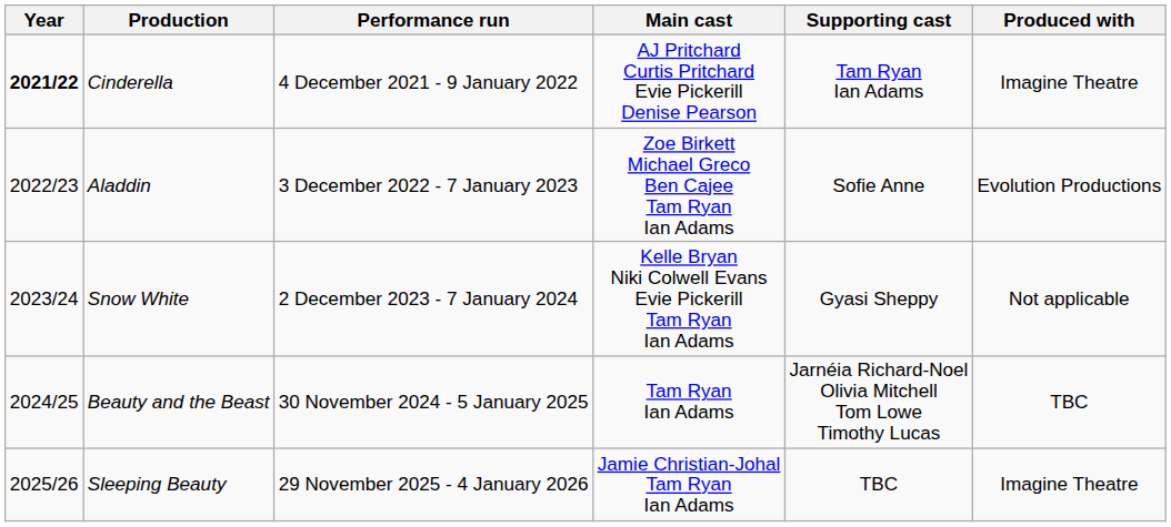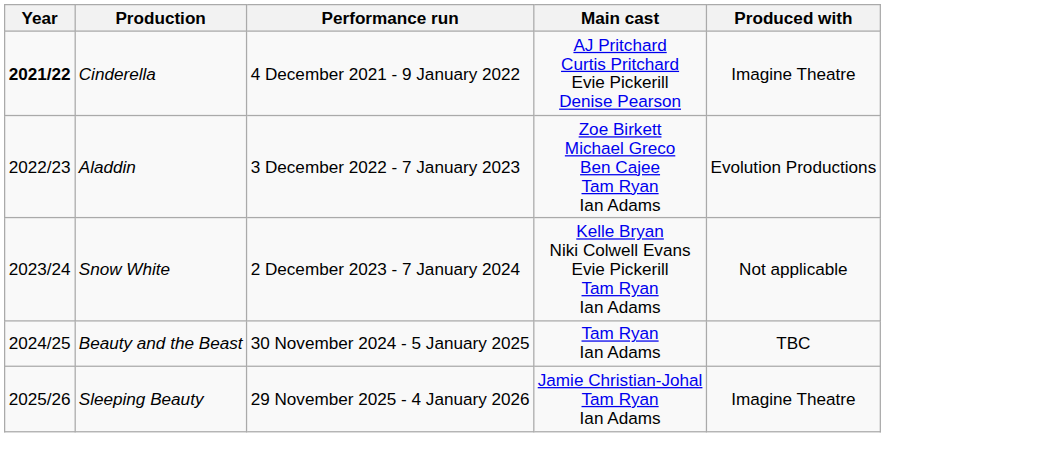 <table class="wikitable" style="font-size:85%" width:90%;>
 <tr>
 <th>Year</th>
 <th>Production</th>
 <th>Performance run</th>
 <th>Main cast</th>
-<th>Supporting cast</th>
 <th>Produced with</th>
 </tr>
 <tr>
 <td><strong>2021/22</strong></td>
 <td><em>Cinderella</em></td>
 <td>4 December 2021 - 9 January 2022</td>
 <td align="center"><a href='#'>AJ Pritchard</a><br><a href='#'>Curtis Pritchard</a><br>Evie Pickerill<br><a href='#'>Denise Pearson</a></td>
-<td align="center"><a href='#'>Tam Ryan</a><br>Ian Adams</td>
 <td align="center">Imagine Theatre</td>
 </tr>
 <tr>
 <td>2022/23</td>
 <td><em>Aladdin</em> </td>
 <td>3 December 2022 - 7 January 2023</td>
 <td align="center"><a href='#'>Zoe Birkett</a><br><a href='#'>Michael Greco</a><br><a href='#'>Ben Cajee</a><br><a href='#'>Tam Ryan</a><br>Ian Adams</td>
-<td align="center">Sofie Anne</td>
 <td align="center">Evolution Productions</td>
 </tr>
 <tr>
 <td>2023/24</td>
 <td><em>Snow White</em></td>
 <td>2 December 2023 - 7 January 2024</td>
 <td align="center"><a href='#'>Kelle Bryan</a><br>Niki Colwell Evans<br>Evie Pickerill<br><a href='#'>Tam Ryan</a><br>Ian Adams</td>
-<td align="center">Gyasi Sheppy</td>
 <td align="center">Not applicable</td>
 </tr>
 <tr>
 <td>2024/25</td>
 <td><em>Beauty and the Beast</em></td>
 <td>30 November 2024 - 5 January 2025</td>
 <td align="center"><a href='#'>Tam Ryan</a><br>Ian Adams</td>
-<td align="center">Jarnéia Richard-Noel<br>Olivia Mitchell<br>Tom Lowe<br>Timothy Lucas</td>
 <td align="center">TBC</td>
 </tr>
 <tr>
 <td>2025/26</td>
 <td><em>Sleeping Beauty</em> </td>
 <td>29 November 2025 - 4 January 2026</td>
 <td align="center"><a href='#'>Jamie Christian-Johal</a><br><a href='#'>Tam Ryan</a><br>Ian Adams</td>
-<td align="center">TBC</td>
 <td align="center">Imagine Theatre</td>
 </tr>
 </table>
